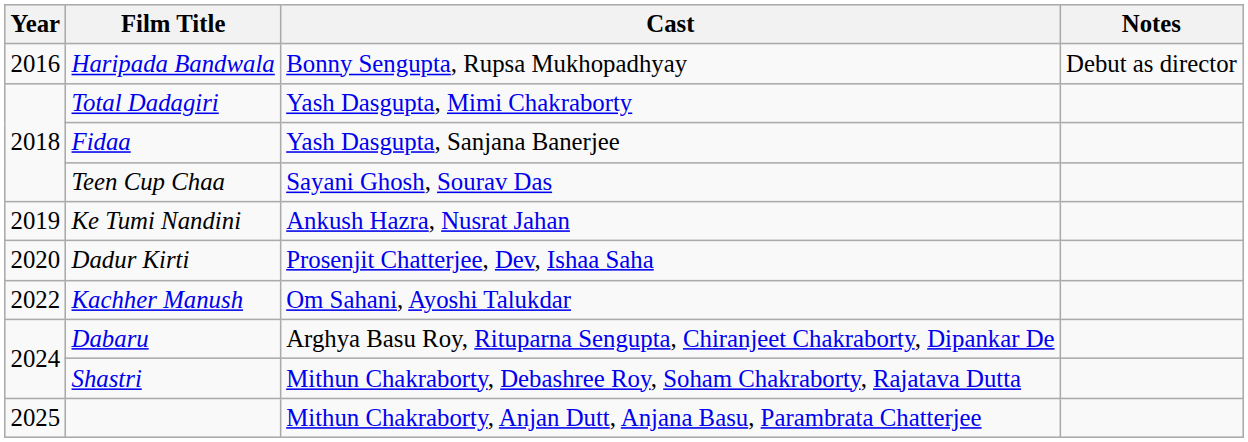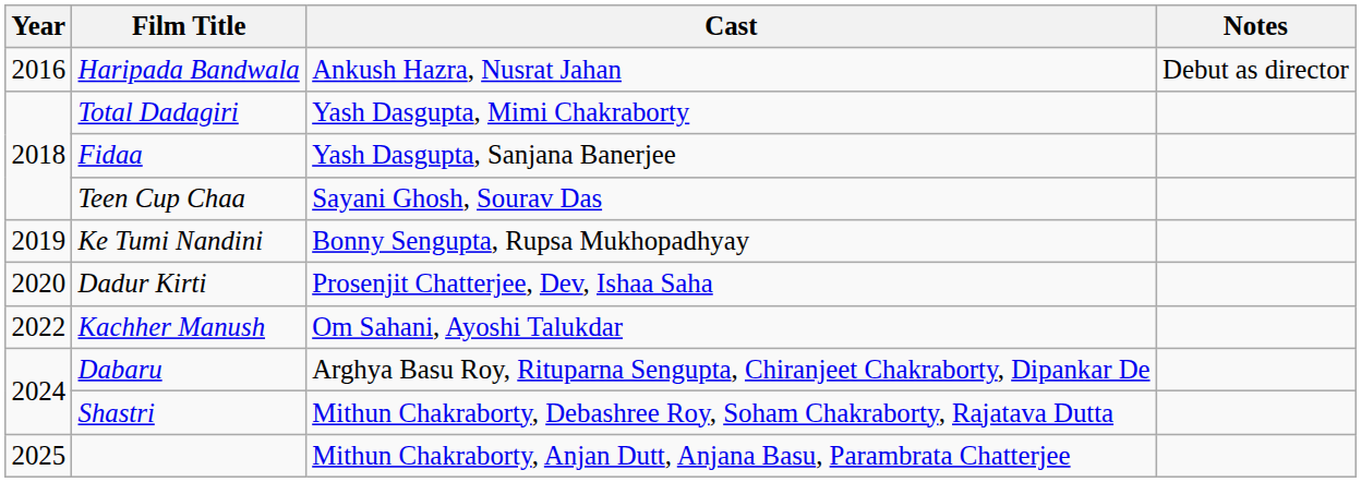 <table class="wikitable">
 <tr>
 <th>Year</th>
 <th>Film Title</th>
 <th>Cast</th>
 <th>Notes</th>
 </tr>
 <tr>
 <td>2016</td>
 <td><em><a href='#'>Haripada Bandwala</a></em> </td>
-<td><a href='#'>Bonny Sengupta</a>, Rupsa Mukhopadhyay</td>
+<td><a href='#'>Ankush Hazra</a>, <a href='#'>Nusrat Jahan</a></td>
 <td>Debut as director</td>
 </tr>
 <tr>
 <td rowspan="3">2018</td>
 <td><em><a href='#'>Total Dadagiri</a></em></td>
 <td><a href='#'>Yash Dasgupta</a>, <a href='#'>Mimi Chakraborty</a></td>
 <td></td>
 </tr>
 <tr>
 <td><em><a href='#'>Fidaa</a></em></td>
 <td><a href='#'>Yash Dasgupta</a>, Sanjana Banerjee</td>
 <td></td>
 </tr>
 <tr>
 <td><em>Teen Cup Chaa</em></td>
 <td><a href='#'>Sayani Ghosh</a>, <a href='#'>Sourav Das</a></td>
 <td></td>
 </tr>
 <tr>
 <td>2019</td>
 <td><em>Ke Tumi Nandini</em></td>
-<td><a href='#'>Ankush Hazra</a>, <a href='#'>Nusrat Jahan</a></td>
+<td><a href='#'>Bonny Sengupta</a>, Rupsa Mukhopadhyay</td>
 <td></td>
 </tr>
 <tr>
 <td>2020</td>
 <td><em>Dadur Kirti</em></td>
 <td><a href='#'>Prosenjit Chatterjee</a>, <a href='#'>Dev</a>, <a href='#'>Ishaa Saha</a></td>
 <td></td>
 </tr>
 <tr>
 <td>2022</td>
 <td><em><a href='#'>Kachher Manush</a></em></td>
 <td><a href='#'>Om Sahani</a>, <a href='#'>Ayoshi Talukdar</a></td>
 <td></td>
 </tr>
 <tr>
 <td rowspan="2">2024</td>
 <td><em><a href='#'>Dabaru</a></em></td>
 <td>Arghya Basu Roy, <a href='#'>Rituparna Sengupta</a>, <a href='#'>Chiranjeet Chakraborty</a>, <a href='#'>Dipankar De</a></td>
 <td></td>
 </tr>
 <tr>
 <td><em><a href='#'>Shastri</a></em></td>
 <td><a href='#'>Mithun Chakraborty</a>, <a href='#'>Debashree Roy</a>, <a href='#'>Soham Chakraborty</a>, <a href='#'>Rajatava Dutta</a></td>
 <td></td>
 </tr>
 <tr>
 <td>2025</td>
 <td></td>
 <td><a href='#'>Mithun Chakraborty</a>, <a href='#'>Anjan Dutt</a>, <a href='#'>Anjana Basu</a>, <a href='#'>Parambrata Chatterjee</a></td>
 <td></td>
 </tr>
 </table>
